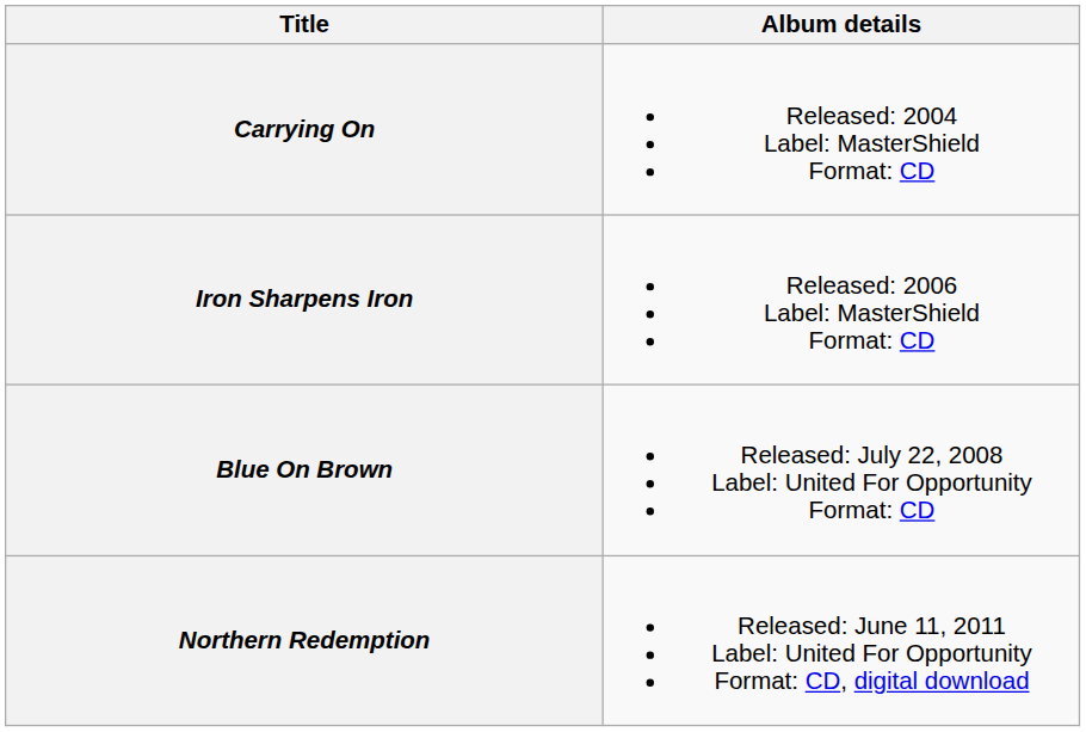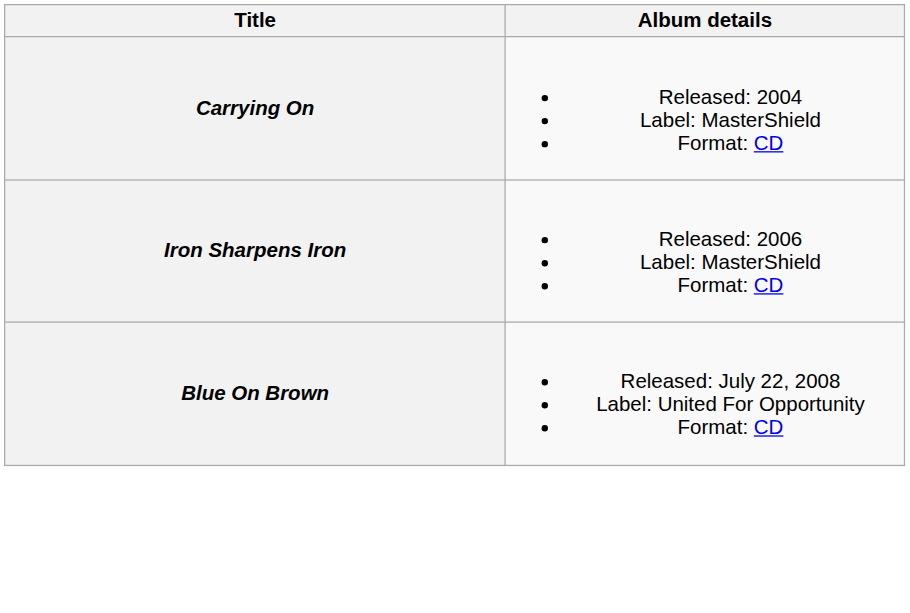 <table class="wikitable plainrowheaders" style="text-align:center">
 <tr>
 <th scope="col" rowspan="1" style="width:24em;">Title</th>
 <th scope="col" rowspan="1" style="width:19em;">Album details</th>
 </tr>
 <tr>
 <th scope="row"><em>Carrying On</em></th>
 <td><br><ul><li>Released: 2004</li><li>Label: MasterShield</li><li>Format: <a href='#'>CD</a></li></ul></td>
 </tr>
 <tr>
 <th scope="row"><em>Iron Sharpens Iron</em></th>
 <td><br><ul><li>Released: 2006</li><li>Label: MasterShield</li><li>Format: <a href='#'>CD</a></li></ul></td>
 </tr>
 <tr>
 <th scope="row"><em>Blue On Brown</em></th>
 <td><br><ul><li>Released: July 22, 2008</li><li>Label: United For Opportunity</li><li>Format: <a href='#'>CD</a></li></ul></td>
 </tr>
-<tr>
-<th scope="row"><em>Northern Redemption</em></th>
-<td><br><ul><li>Released: June 11, 2011</li><li>Label: United For Opportunity</li><li>Format: <a href='#'>CD</a>, <a href='#'>digital download</a></li></ul></td>
-</tr>
 </table>
